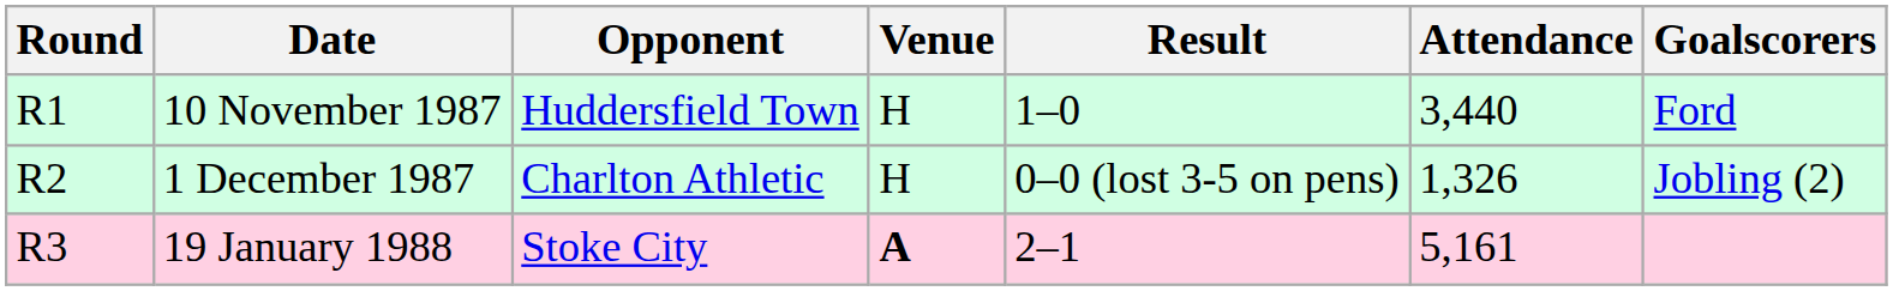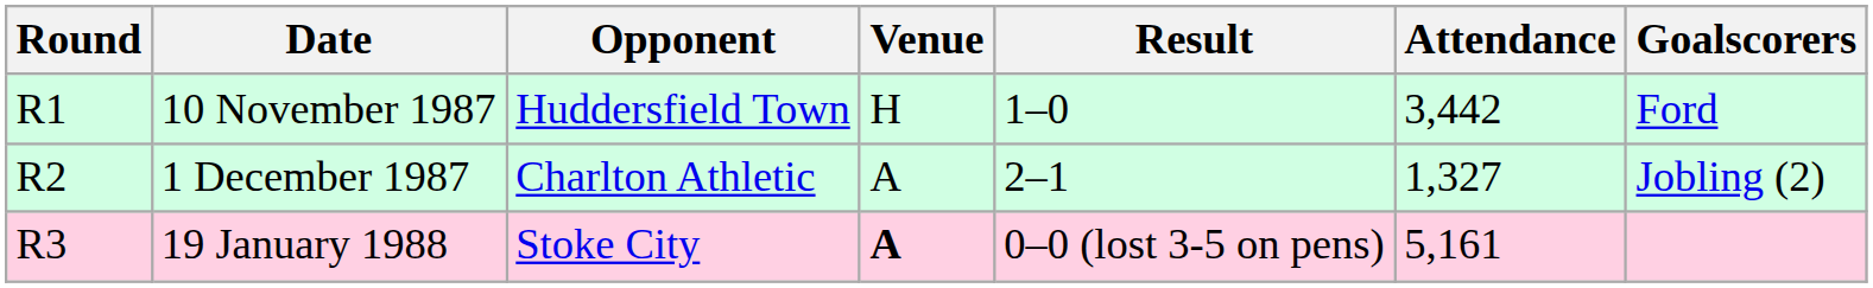 <table class="wikitable">
 <tr>
 <th>Round</th>
 <th>Date</th>
 <th>Opponent</th>
 <th>Venue</th>
 <th>Result</th>
 <th>Attendance</th>
 <th>Goalscorers</th>
 </tr>
 <tr style="background-color: #d0ffe3;">
 <td>R1</td>
 <td>10 November 1987</td>
 <td><a href='#'>Huddersfield Town</a></td>
 <td>H</td>
 <td>1–0</td>
-<td>3,440</td>
+<td>3,442</td>
 <td><a href='#'>Ford</a></td>
 </tr>
 <tr style="background-color: #d0ffe3;">
 <td>R2</td>
 <td>1 December 1987</td>
 <td><a href='#'>Charlton Athletic</a></td>
-<td>H</td>
-<td>0–0 (lost 3-5 on pens)</td>
-<td>1,326</td>
+<td>A</td>
+<td>2–1 </td>
+<td>1,327</td>
 <td><a href='#'>Jobling</a> (2)</td>
 </tr>
 <tr style="background-color: #ffd0e3;">
 <td>R3</td>
 <td>19 January 1988</td>
 <td><a href='#'>Stoke City</a></td>
 <td><strong>A</strong></td>
-<td>2–1 </td>
+<td>0–0 (lost 3-5 on pens)</td>
 <td>5,161</td>
 <td></td>
 </tr>
 </table>
